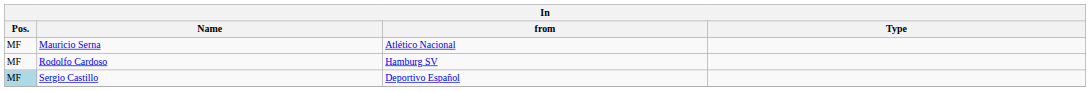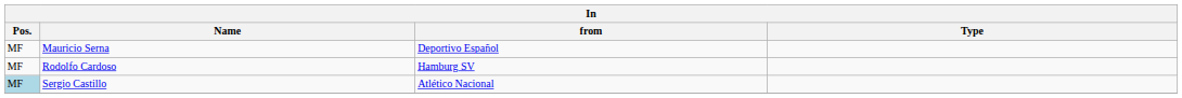 <table class="wikitable" style="font-size:90%;width:99%;">
 <tr>
 <th colspan="4">In</th>
 </tr>
 <tr>
 <th width=3%>Pos.</th>
 <th width=32%>Name</th>
 <th width=30%>from</th>
 <th width=35%>Type</th>
 </tr>
 <tr>
 <td>MF</td>
 <td><a href='#'>Mauricio Serna</a></td>
-<td><a href='#'>Atlético Nacional</a></td>
+<td><a href='#'>Deportivo Español</a></td>
 <td></td>
 </tr>
 <tr>
 <td>MF</td>
 <td><a href='#'>Rodolfo Cardoso</a></td>
 <td><a href='#'>Hamburg SV</a></td>
 <td></td>
 </tr>
 <tr>
 <td style="background: lightblue;">MF</td>
 <td><a href='#'>Sergio Castillo</a></td>
-<td><a href='#'>Deportivo Español</a></td>
+<td><a href='#'>Atlético Nacional</a></td>
 <td></td>
 </tr>
 <tr>
 </tr>
 </table>
